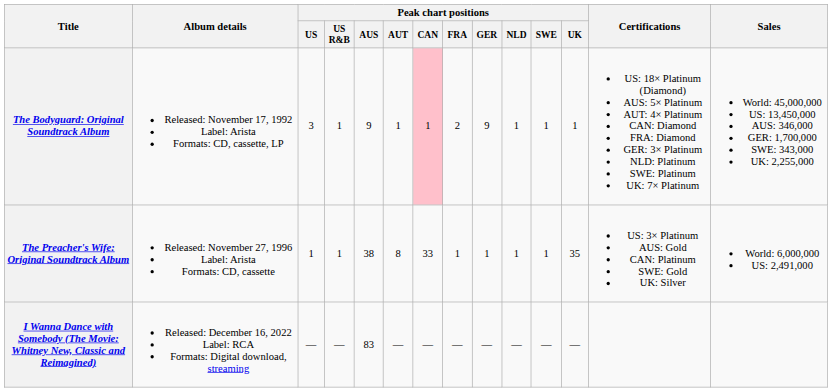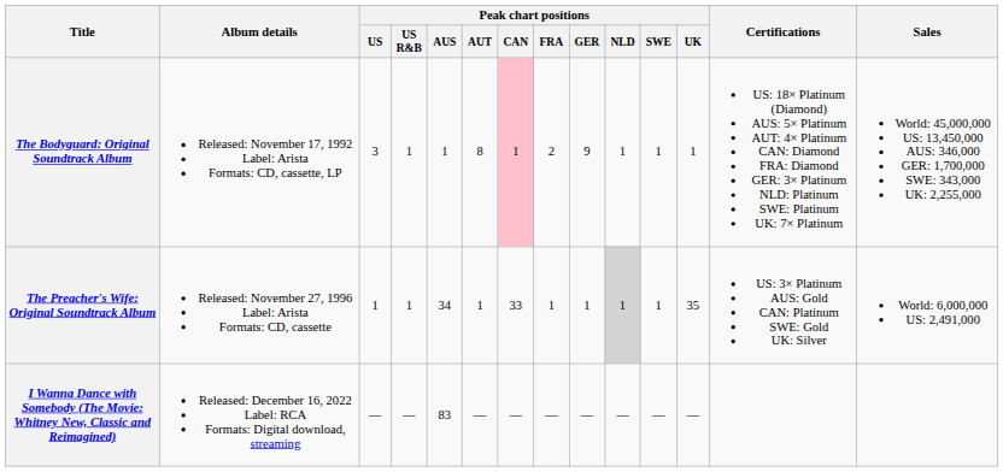 <table class="wikitable plainrowheaders" style="text-align:center;">
 <tr>
 <th scope="col" rowspan="2" style="width:16em;">Title</th>
 <th scope="col" rowspan="2" style="width:21em;">Album details</th>
 <th scope="col" colspan="10">Peak chart positions</th>
 <th scope="col" rowspan="2" style="width:14em;">Certifications</th>
 <th scope="col" rowspan="2" style="width:13em;">Sales</th>
 </tr>
 <tr>
 <th scope="col" style="width:3em;font-size:90%;">US<br></th>
 <th scope="col" style="width:3em;font-size:90%;">US R&B<br></th>
 <th scope="col" style="width:3em;font-size:90%;">AUS<br></th>
 <th scope="col" style="width:3em;font-size:90%;">AUT<br></th>
 <th scope="col" style="width:3em;font-size:90%;">CAN<br></th>
 <th scope="col" style="width:3em;font-size:90%;">FRA<br></th>
 <th scope="col" style="width:3em;font-size:90%;">GER<br></th>
 <th scope="col" style="width:3em;font-size:90%;">NLD<br></th>
 <th scope="col" style="width:3em;font-size:90%;">SWE<br></th>
 <th scope="col" style="width:3em;font-size:90%;">UK<br></th>
 </tr>
 <tr>
 <th scope="row"><em><a href='#'>The Bodyguard: Original Soundtrack Album</a></em></th>
 <td><br><ul><li>Released: November 17, 1992</li><li>Label: Arista</li><li>Formats: CD, cassette, LP</li></ul></td>
 <td>3</td>
 <td>1</td>
-<td>9</td>
 <td>1</td>
+<td>8</td>
 <td style="background: pink;">1</td>
 <td>2</td>
 <td>9</td>
 <td>1</td>
 <td>1</td>
 <td>1</td>
 <td><br><ul><li>US: 18× Platinum (Diamond)</li><li>AUS: 5× Platinum</li><li>AUT: 4× Platinum</li><li>CAN: Diamond</li><li>FRA: Diamond</li><li>GER: 3× Platinum</li><li>NLD: Platinum</li><li>SWE: Platinum</li><li>UK: 7× Platinum</li></ul></td>
 <td><br><ul><li>World: 45,000,000</li><li>US: 13,450,000</li><li>AUS: 346,000</li><li>GER: 1,700,000</li><li>SWE: 343,000</li><li>UK: 2,255,000</li></ul></td>
 </tr>
 <tr>
 <th scope="row"><em><a href='#'>The Preacher's Wife: Original Soundtrack Album</a></em></th>
 <td><br><ul><li>Released: November 27, 1996</li><li>Label: Arista</li><li>Formats: CD, cassette</li></ul></td>
 <td>1</td>
 <td>1</td>
-<td>38</td>
-<td>8</td>
+<td>34</td>
+<td>1</td>
 <td>33</td>
 <td>1</td>
 <td>1</td>
-<td>1</td>
+<td style="background: lightgrey;">1</td>
 <td>1</td>
 <td>35</td>
 <td><br><ul><li>US: 3× Platinum</li><li>AUS: Gold</li><li>CAN: Platinum</li><li>SWE: Gold</li><li>UK: Silver</li></ul></td>
 <td><br><ul><li>World: 6,000,000</li><li>US: 2,491,000</li></ul></td>
 </tr>
 <tr>
 <th scope="row"><em><a href='#'>I Wanna Dance with Somebody (The Movie: Whitney New, Classic and Reimagined)</a></em></th>
 <td><br><ul><li>Released: December 16, 2022</li><li>Label: RCA</li><li>Formats: Digital download, <a href='#'>streaming</a></li></ul></td>
 <td>—</td>
 <td>—</td>
 <td>83</td>
 <td>—</td>
 <td>—</td>
 <td>—</td>
 <td>—</td>
 <td>—</td>
 <td>—</td>
 <td>—</td>
 <td></td>
 <td></td>
 </tr>
 </table>
